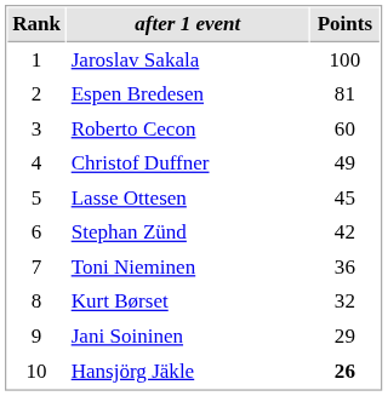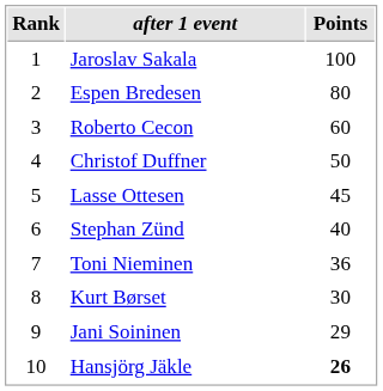 <table cellspacing="1" cellpadding="3" style="border:1px solid #AAAAAA;font-size:86%">
 <tr bgcolor="#E4E4E4">
 <th style="border-bottom:1px solid #AAAAAA" width=10>Rank</th>
 <th style="border-bottom:1px solid #AAAAAA" width=155><em>after 1 event</em></th>
 <th style="border-bottom:1px solid #AAAAAA" width=40>Points</th>
 </tr>
 <tr>
 <td align=center>1</td>
 <td> <a href='#'>Jaroslav Sakala</a></td>
 <td align=center>100</td>
 </tr>
 <tr>
 <td align=center>2</td>
 <td> <a href='#'>Espen Bredesen</a></td>
-<td align=center>81</td>
+<td align=center>80</td>
 </tr>
 <tr>
 <td align=center>3</td>
 <td> <a href='#'>Roberto Cecon</a></td>
 <td align=center>60</td>
 </tr>
 <tr>
 <td align=center>4</td>
 <td> <a href='#'>Christof Duffner</a></td>
-<td align=center>49</td>
+<td align=center>50</td>
 </tr>
 <tr>
 <td align=center>5</td>
 <td> <a href='#'>Lasse Ottesen</a></td>
 <td align=center>45</td>
 </tr>
 <tr>
 <td align=center>6</td>
 <td> <a href='#'>Stephan Zünd</a></td>
-<td align=center>42</td>
+<td align=center>40</td>
 </tr>
 <tr>
 <td align=center>7</td>
 <td> <a href='#'>Toni Nieminen</a></td>
 <td align=center>36</td>
 </tr>
 <tr>
 <td align=center>8</td>
 <td> <a href='#'>Kurt Børset</a></td>
-<td align=center>32</td>
+<td align=center>30</td>
 </tr>
 <tr>
 <td align=center>9</td>
 <td> <a href='#'>Jani Soininen</a></td>
 <td align=center>29</td>
 </tr>
 <tr>
 <td align=center>10</td>
 <td> <a href='#'>Hansjörg Jäkle</a></td>
 <td align=center><strong>26</strong></td>
 </tr>
 </table>
